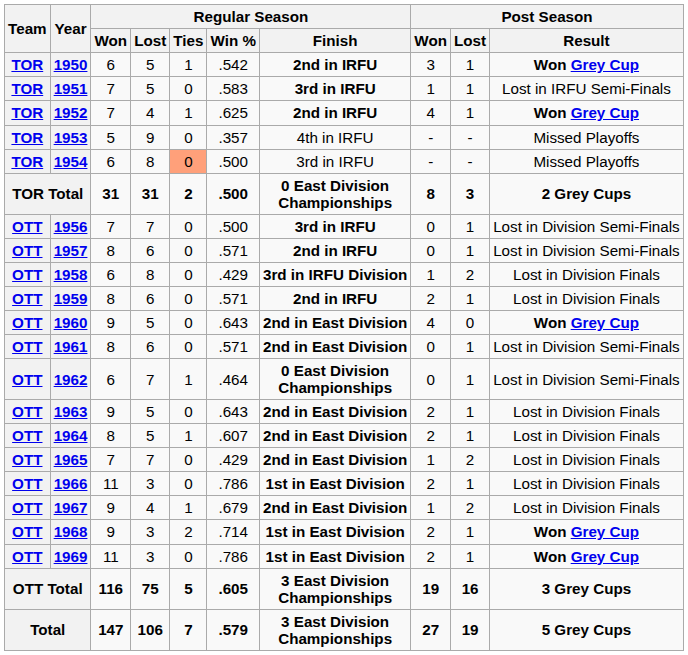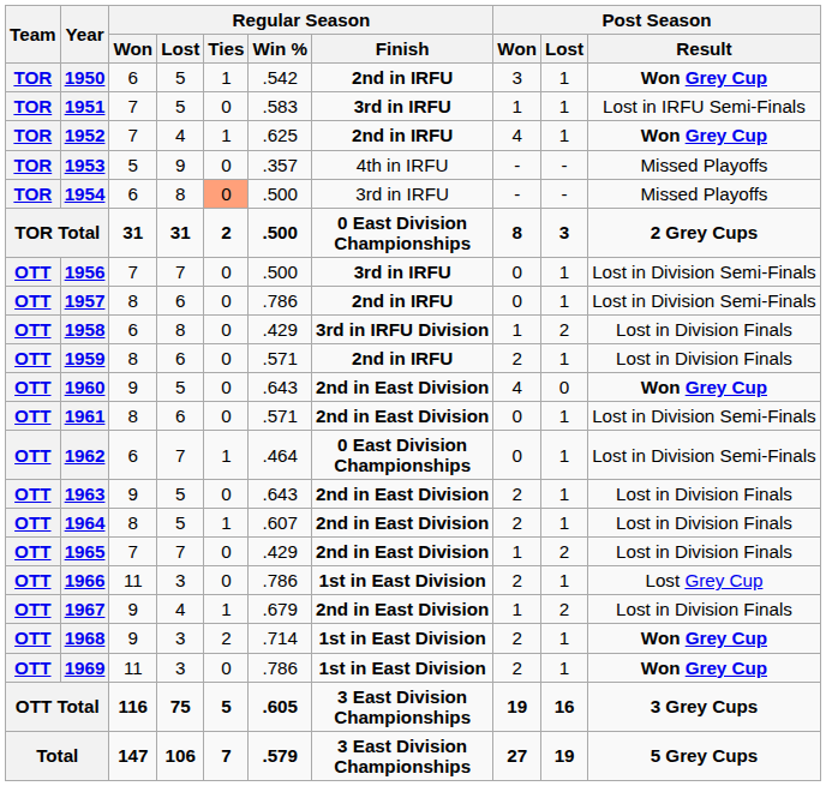 <table class="wikitable" style="font-size: 95%; text-align:center;">
 <tr>
 <th rowspan="2">Team</th>
 <th rowspan="2">Year</th>
 <th colspan="5">Regular Season</th>
 <th colspan="4">Post Season</th>
 </tr>
 <tr>
 <th>Won</th>
 <th>Lost</th>
 <th>Ties</th>
 <th>Win %</th>
 <th>Finish</th>
 <th>Won</th>
 <th>Lost</th>
 <th>Result</th>
 </tr>
 <tr>
 <th><a href='#'>TOR</a></th>
 <th><a href='#'>1950</a></th>
 <td>6</td>
 <td>5</td>
 <td>1</td>
 <td>.542</td>
 <td><strong>2nd in IRFU</strong></td>
 <td>3</td>
 <td>1</td>
 <td><strong>Won <a href='#'>Grey Cup</a></strong></td>
 </tr>
 <tr>
 <th><a href='#'>TOR</a></th>
 <th><a href='#'>1951</a></th>
 <td>7</td>
 <td>5</td>
 <td>0</td>
 <td>.583</td>
 <td><strong>3rd in IRFU</strong></td>
 <td>1</td>
 <td>1</td>
 <td>Lost in IRFU Semi-Finals</td>
 </tr>
 <tr>
 <th><a href='#'>TOR</a></th>
 <th><a href='#'>1952</a></th>
 <td>7</td>
 <td>4</td>
 <td>1</td>
 <td>.625</td>
 <td><strong>2nd in IRFU</strong></td>
 <td>4</td>
 <td>1</td>
 <td><strong>Won <a href='#'>Grey Cup</a></strong></td>
 </tr>
 <tr>
 <th><a href='#'>TOR</a></th>
 <th><a href='#'>1953</a></th>
 <td>5</td>
 <td>9</td>
 <td>0</td>
 <td>.357</td>
 <td>4th in IRFU</td>
 <td>-</td>
 <td>-</td>
 <td>Missed Playoffs</td>
 </tr>
 <tr>
 <th><a href='#'>TOR</a></th>
 <th><a href='#'>1954</a></th>
 <td>6</td>
 <td>8</td>
 <td style="background: lightsalmon;">0</td>
 <td>.500</td>
 <td>3rd in IRFU</td>
 <td>-</td>
 <td>-</td>
 <td>Missed Playoffs</td>
 </tr>
 <tr>
 <th colspan="2"><strong>TOR Total</strong></th>
 <td><strong>31</strong></td>
 <td><strong>31</strong></td>
 <td><strong>2</strong></td>
 <td><strong>.500</strong></td>
 <td><strong>0 East Division<br>Championships</strong></td>
 <td><strong>8</strong></td>
 <td><strong>3</strong></td>
 <td><strong>2 Grey Cups</strong></td>
 </tr>
 <tr>
 <th><a href='#'>OTT</a></th>
 <th><a href='#'>1956</a></th>
 <td>7</td>
 <td>7</td>
 <td>0</td>
 <td>.500</td>
 <td><strong>3rd in IRFU</strong></td>
 <td>0</td>
 <td>1</td>
 <td>Lost in Division Semi-Finals</td>
 </tr>
 <tr>
 <th><a href='#'>OTT</a></th>
 <th><a href='#'>1957</a></th>
 <td>8</td>
 <td>6</td>
 <td>0</td>
-<td>.571</td>
+<td>.786</td>
 <td><strong>2nd in IRFU</strong></td>
 <td>0</td>
 <td>1</td>
 <td>Lost in Division Semi-Finals</td>
 </tr>
 <tr>
 <th><a href='#'>OTT</a></th>
 <th><a href='#'>1958</a></th>
 <td>6</td>
 <td>8</td>
 <td>0</td>
 <td>.429</td>
 <td><strong>3rd in IRFU Division</strong></td>
 <td>1</td>
 <td>2</td>
 <td>Lost in Division Finals</td>
 </tr>
 <tr>
 <th><a href='#'>OTT</a></th>
 <th><a href='#'>1959</a></th>
 <td>8</td>
 <td>6</td>
 <td>0</td>
 <td>.571</td>
 <td><strong>2nd in IRFU</strong></td>
 <td>2</td>
 <td>1</td>
 <td>Lost in Division Finals</td>
 </tr>
 <tr>
 <th><a href='#'>OTT</a></th>
 <th><a href='#'>1960</a></th>
 <td>9</td>
 <td>5</td>
 <td>0</td>
 <td>.643</td>
 <td><strong>2nd in East Division</strong></td>
 <td>4</td>
 <td>0</td>
 <td><strong>Won <a href='#'>Grey Cup</a></strong></td>
 </tr>
 <tr>
 <th><a href='#'>OTT</a></th>
 <th><a href='#'>1961</a></th>
 <td>8</td>
 <td>6</td>
 <td>0</td>
 <td>.571</td>
 <td><strong>2nd in East Division</strong></td>
 <td>0</td>
 <td>1</td>
 <td>Lost in Division Semi-Finals</td>
 </tr>
 <tr>
 <th><a href='#'>OTT</a></th>
 <th><a href='#'>1962</a></th>
 <td>6</td>
 <td>7</td>
 <td>1</td>
 <td>.464</td>
 <td><strong>0 East Division<br>Championships</strong></td>
 <td>0</td>
 <td>1</td>
 <td>Lost in Division Semi-Finals</td>
 </tr>
 <tr>
 <th><a href='#'>OTT</a></th>
 <th><a href='#'>1963</a></th>
 <td>9</td>
 <td>5</td>
 <td>0</td>
 <td>.643</td>
 <td><strong>2nd in East Division</strong></td>
 <td>2</td>
 <td>1</td>
 <td>Lost in Division Finals</td>
 </tr>
 <tr>
 <th><a href='#'>OTT</a></th>
 <th><a href='#'>1964</a></th>
 <td>8</td>
 <td>5</td>
 <td>1</td>
 <td>.607</td>
 <td><strong>2nd in East Division</strong></td>
 <td>2</td>
 <td>1</td>
 <td>Lost in Division Finals</td>
 </tr>
 <tr>
 <th><a href='#'>OTT</a></th>
 <th><a href='#'>1965</a></th>
 <td>7</td>
 <td>7</td>
 <td>0</td>
 <td>.429</td>
 <td><strong>2nd in East Division</strong></td>
 <td>1</td>
 <td>2</td>
 <td>Lost in Division Finals</td>
 </tr>
 <tr>
 <th><a href='#'>OTT</a></th>
 <th><a href='#'>1966</a></th>
 <td>11</td>
 <td>3</td>
 <td>0</td>
 <td>.786</td>
 <td><strong>1st in East Division</strong></td>
 <td>2</td>
 <td>1</td>
-<td>Lost in Division Finals</td>
+<td>Lost <a href='#'>Grey Cup</a></td>
 </tr>
 <tr>
 <th><a href='#'>OTT</a></th>
 <th><a href='#'>1967</a></th>
 <td>9</td>
 <td>4</td>
 <td>1</td>
 <td>.679</td>
 <td><strong>2nd in East Division</strong></td>
 <td>1</td>
 <td>2</td>
 <td>Lost in Division Finals</td>
 </tr>
 <tr>
 <th><a href='#'>OTT</a></th>
 <th><a href='#'>1968</a></th>
 <td>9</td>
 <td>3</td>
 <td>2</td>
 <td>.714</td>
 <td><strong>1st in East Division</strong></td>
 <td>2</td>
 <td>1</td>
 <td><strong>Won <a href='#'>Grey Cup</a></strong></td>
 </tr>
 <tr>
 <th><a href='#'>OTT</a></th>
 <th><a href='#'>1969</a></th>
 <td>11</td>
 <td>3</td>
 <td>0</td>
 <td>.786</td>
 <td><strong>1st in East Division</strong></td>
 <td>2</td>
 <td>1</td>
 <td><strong>Won <a href='#'>Grey Cup</a></strong></td>
 </tr>
 <tr>
 <th colspan="2"><strong>OTT Total</strong></th>
 <td><strong>116</strong></td>
 <td><strong>75</strong></td>
 <td><strong>5</strong></td>
 <td><strong>.605</strong></td>
 <td><strong>3 East Division<br>Championships</strong></td>
 <td><strong>19</strong></td>
 <td><strong>16</strong></td>
 <td><strong>3 Grey Cups</strong></td>
 </tr>
 <tr>
 <th colspan="2"><strong>Total</strong></th>
 <td><strong>147</strong></td>
 <td><strong>106</strong></td>
 <td><strong>7</strong></td>
 <td><strong>.579</strong></td>
 <td><strong>3 East Division<br>Championships</strong></td>
 <td><strong>27</strong></td>
 <td><strong>19</strong></td>
 <td><strong>5 Grey Cups</strong></td>
 </tr>
 </table>
